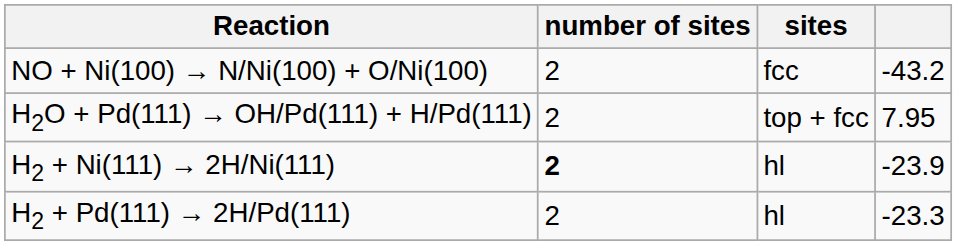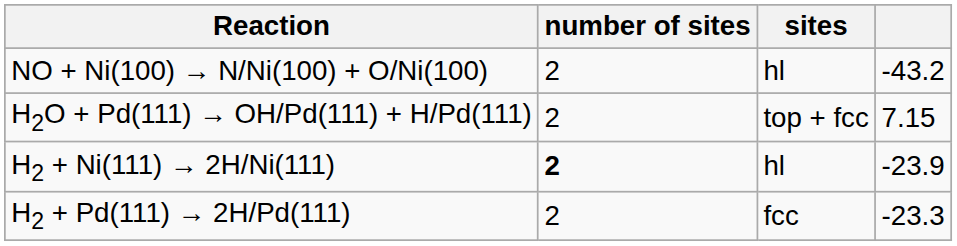 <table class="wikitable sortable">
 <tr>
 <th>Reaction</th>
 <th>number of sites</th>
 <th>sites</th>
 <th></th>
 </tr>
 <tr>
 <td>NO + Ni(100) → N/Ni(100) + O/Ni(100)</td>
 <td>2</td>
-<td>fcc</td>
+<td>hl</td>
 <td>-43.2</td>
 </tr>
 <tr>
 <td>H<sub>2</sub>O + Pd(111) → OH/Pd(111) + H/Pd(111)</td>
 <td>2</td>
 <td>top + fcc</td>
-<td>7.95</td>
+<td>7.15</td>
 </tr>
 <tr>
 <td>H<sub>2</sub> + Ni(111) → 2H/Ni(111)</td>
 <td><strong>2</strong></td>
 <td>hl</td>
 <td>-23.9</td>
 </tr>
 <tr>
 <td>H<sub>2</sub> + Pd(111) → 2H/Pd(111)</td>
 <td>2</td>
-<td>hl</td>
+<td>fcc</td>
 <td>-23.3</td>
 </tr>
 </table>
